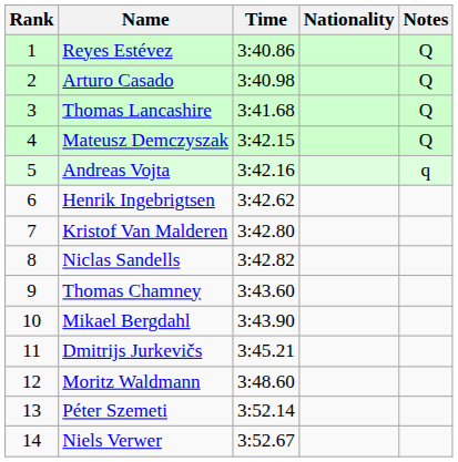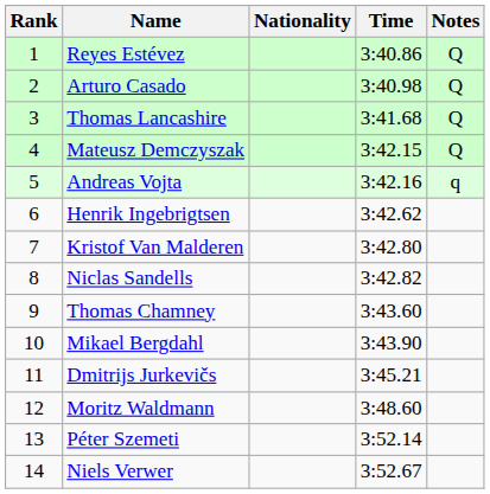 <table class="wikitable sortable" style="text-align:center">
 <tr>
 <th>Rank</th>
 <th>Name</th>
+<th>Nationality</th>
 <th>Time</th>
-<th>Nationality</th>
 <th>Notes</th>
 </tr>
 <tr bgcolor=ccffcc>
 <td>1</td>
 <td align="left"><a href='#'>Reyes Estévez</a></td>
+<td align=left></td>
 <td>3:40.86</td>
-<td align=left></td>
 <td>Q</td>
 </tr>
 <tr bgcolor=ccffcc>
 <td>2</td>
 <td align="left"><a href='#'>Arturo Casado</a></td>
+<td align=left></td>
 <td>3:40.98</td>
-<td align=left></td>
 <td>Q</td>
 </tr>
 <tr bgcolor=ccffcc>
 <td>3</td>
 <td align="left"><a href='#'>Thomas Lancashire</a></td>
+<td align=left></td>
 <td>3:41.68</td>
-<td align=left></td>
 <td>Q</td>
 </tr>
 <tr bgcolor=ccffcc>
 <td>4</td>
 <td align="left"><a href='#'>Mateusz Demczyszak</a></td>
+<td align=left></td>
 <td>3:42.15</td>
-<td align=left></td>
 <td>Q</td>
 </tr>
 <tr bgcolor=ddffdd>
 <td>5</td>
 <td align="left"><a href='#'>Andreas Vojta</a></td>
+<td align=left></td>
 <td>3:42.16</td>
-<td align=left></td>
 <td>q</td>
 </tr>
 <tr>
 <td>6</td>
 <td align="left"><a href='#'>Henrik Ingebrigtsen</a></td>
+<td align=left></td>
 <td>3:42.62</td>
-<td align=left></td>
 <td></td>
 </tr>
 <tr>
 <td>7</td>
 <td align="left"><a href='#'>Kristof Van Malderen</a></td>
+<td align=left></td>
 <td>3:42.80</td>
-<td align=left></td>
 <td></td>
 </tr>
 <tr>
 <td>8</td>
 <td align="left"><a href='#'>Niclas Sandells</a></td>
+<td align=left></td>
 <td>3:42.82</td>
-<td align=left></td>
 <td></td>
 </tr>
 <tr>
 <td>9</td>
 <td align="left"><a href='#'>Thomas Chamney</a></td>
+<td align=left></td>
 <td>3:43.60</td>
-<td align=left></td>
 <td></td>
 </tr>
 <tr>
 <td>10</td>
 <td align="left"><a href='#'>Mikael Bergdahl</a></td>
+<td align=left></td>
 <td>3:43.90</td>
-<td align=left></td>
 <td></td>
 </tr>
 <tr>
 <td>11</td>
 <td align="left"><a href='#'>Dmitrijs Jurkevičs</a></td>
+<td align=left></td>
 <td>3:45.21</td>
-<td align=left></td>
 <td></td>
 </tr>
 <tr>
 <td>12</td>
 <td align="left"><a href='#'>Moritz Waldmann</a></td>
+<td align=left></td>
 <td>3:48.60</td>
-<td align=left></td>
 <td></td>
 </tr>
 <tr>
 <td>13</td>
 <td align="left"><a href='#'>Péter Szemeti</a></td>
+<td align=left></td>
 <td>3:52.14</td>
-<td align=left></td>
 <td></td>
 </tr>
 <tr>
 <td>14</td>
 <td align="left"><a href='#'>Niels Verwer</a></td>
+<td align=left></td>
 <td>3:52.67</td>
-<td align=left></td>
 <td></td>
 </tr>
 </table>
